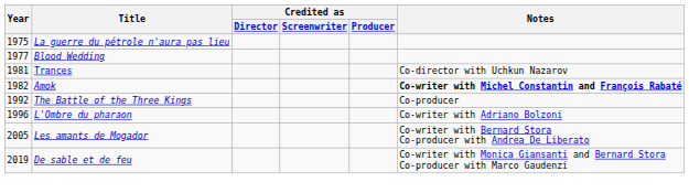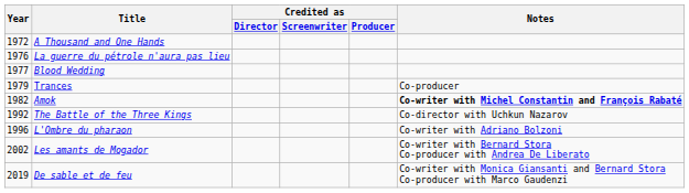 <table class="wikitable">
 <tr>
 <th rowspan="2" style="width:33px;">Year</th>
 <th rowspan="2">Title</th>
 <th colspan="3">Credited as</th>
 <th rowspan="2">Notes</th>
 </tr>
 <tr>
 <th><a href='#'>Director</a></th>
 <th><a href='#'>Screenwriter</a></th>
 <th><a href='#'>Producer</a></th>
 </tr>
 <tr>
-<td>1975</td>
+<td>1972</td>
+<td><em><a href='#'>A Thousand and One Hands</a></em></td>
+<td></td>
+<td></td>
+<td></td>
+<td></td>
+</tr>
+<tr>
+<td>1976</td>
 <td><em><a href='#'>La guerre du pétrole n'aura pas lieu</a></em></td>
 <td></td>
 <td></td>
 <td></td>
 <td></td>
 </tr>
 <tr>
 <td>1977</td>
 <td><em><a href='#'>Blood Wedding</a></em></td>
 <td></td>
 <td></td>
 <td></td>
 <td></td>
 </tr>
 <tr>
-<td>1981</td>
+<td>1979</td>
 <td><a href='#'>Trances</a></td>
 <td></td>
 <td></td>
 <td></td>
-<td>Co-director with Uchkun Nazarov</td>
+<td>Co-producer</td>
 </tr>
 <tr>
 <td>1982</td>
 <td><a href='#'><em>Amok</em></a></td>
 <td></td>
 <td></td>
 <td></td>
 <td><strong>Co-writer with <a href='#'>Michel Constantin</a> and <a href='#'>François Rabaté</a></strong></td>
 </tr>
 <tr>
 <td>1992</td>
 <td><em><a href='#'>The Battle of the Three Kings</a></em></td>
 <td></td>
 <td></td>
 <td></td>
-<td>Co-producer</td>
+<td>Co-director with Uchkun Nazarov</td>
 </tr>
 <tr>
 <td>1996</td>
 <td><em><a href='#'>L'Ombre du pharaon</a></em></td>
 <td></td>
 <td></td>
 <td></td>
 <td>Co-writer with <a href='#'>Adriano Bolzoni</a></td>
 </tr>
 <tr>
-<td>2005</td>
+<td>2002</td>
 <td><em><a href='#'>Les amants de Mogador</a></em></td>
 <td></td>
 <td></td>
 <td></td>
 <td>Co-writer with <a href='#'>Bernard Stora</a><br>Co-producer with <a href='#'>Andrea De Liberato</a></td>
 </tr>
 <tr>
 <td>2019</td>
 <td><em><a href='#'>De sable et de feu</a></em></td>
 <td></td>
 <td></td>
 <td></td>
 <td>Co-writer with <a href='#'>Monica Giansanti</a> and <a href='#'>Bernard Stora</a><br>Co-producer with Marco Gaudenzi</td>
 </tr>
 </table>
